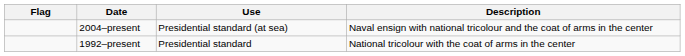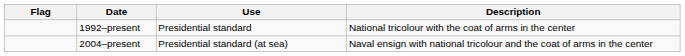 <table class="wikitable">
 <tr>
 <th scope="col" style="width:110px;">Flag</th>
 <th scope="col" style="width:120px;">Date</th>
 <th scope="col" style="width:300px;">Use</th>
 <th scope="col" style="width:530px;">Description</th>
 </tr>
 <tr>
 <td></td>
+<td>1992–present</td>
+<td>Presidential standard</td>
+<td>National tricolour with the coat of arms in the center</td>
+</tr>
+<tr>
+<td></td>
 <td>2004–present</td>
 <td>Presidential standard  (at sea)</td>
 <td>Naval ensign with national tricolour and the coat of arms in the center</td>
 </tr>
-<tr>
-<td></td>
-<td>1992–present</td>
-<td>Presidential standard</td>
-<td>National tricolour with the coat of arms in the center</td>
-</tr>
 </table>
